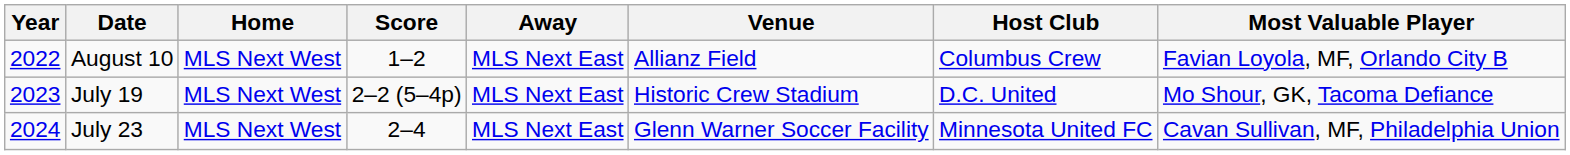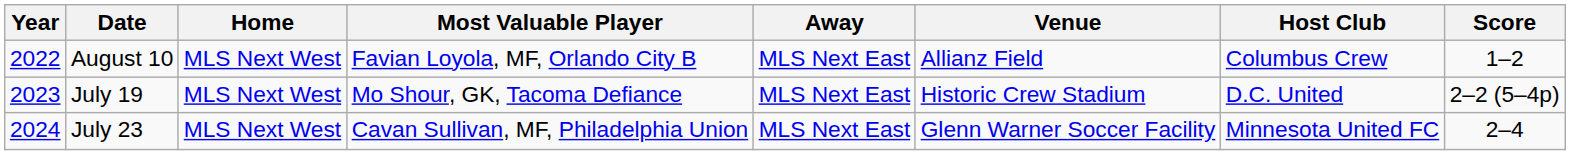 <table class="wikitable">
 <tr>
 <th>Year</th>
 <th>Date</th>
 <th>Home</th>
-<th>Score</th>
+<th>Most Valuable Player</th>
 <th>Away</th>
 <th>Venue</th>
 <th>Host Club</th>
-<th>Most Valuable Player</th>
+<th>Score</th>
 </tr>
 <tr>
 <td align=center><a href='#'>2022</a></td>
 <td>August 10</td>
 <td>  <a href='#'>MLS Next West</a></td>
-<td align=center>1–2</td>
+<td><a href='#'>Favian Loyola</a>, MF, <a href='#'>Orlando City B</a></td>
 <td>  <a href='#'>MLS Next East</a></td>
 <td><a href='#'>Allianz Field</a></td>
 <td><a href='#'>Columbus Crew</a></td>
-<td><a href='#'>Favian Loyola</a>, MF, <a href='#'>Orlando City B</a></td>
+<td align=center>1–2</td>
 </tr>
 <tr>
 <td align=center><a href='#'>2023</a></td>
 <td>July 19</td>
 <td>  <a href='#'>MLS Next West</a></td>
-<td align=center>2–2 (5–4p)</td>
+<td><a href='#'>Mo Shour</a>, GK, <a href='#'>Tacoma Defiance</a></td>
 <td>  <a href='#'>MLS Next East</a></td>
 <td><a href='#'>Historic Crew Stadium</a></td>
 <td><a href='#'>D.C. United</a></td>
-<td><a href='#'>Mo Shour</a>, GK, <a href='#'>Tacoma Defiance</a></td>
+<td align=center>2–2 (5–4p)</td>
 </tr>
 <tr>
 <td align=center><a href='#'>2024</a></td>
 <td>July 23</td>
 <td>  <a href='#'>MLS Next West</a></td>
-<td align=center>2–4</td>
+<td><a href='#'>Cavan Sullivan</a>, MF, <a href='#'>Philadelphia Union</a></td>
 <td>  <a href='#'>MLS Next East</a></td>
 <td><a href='#'>Glenn Warner Soccer Facility</a></td>
 <td><a href='#'>Minnesota United FC</a></td>
-<td><a href='#'>Cavan Sullivan</a>, MF, <a href='#'>Philadelphia Union</a></td>
+<td align=center>2–4</td>
 </tr>
 </table>
